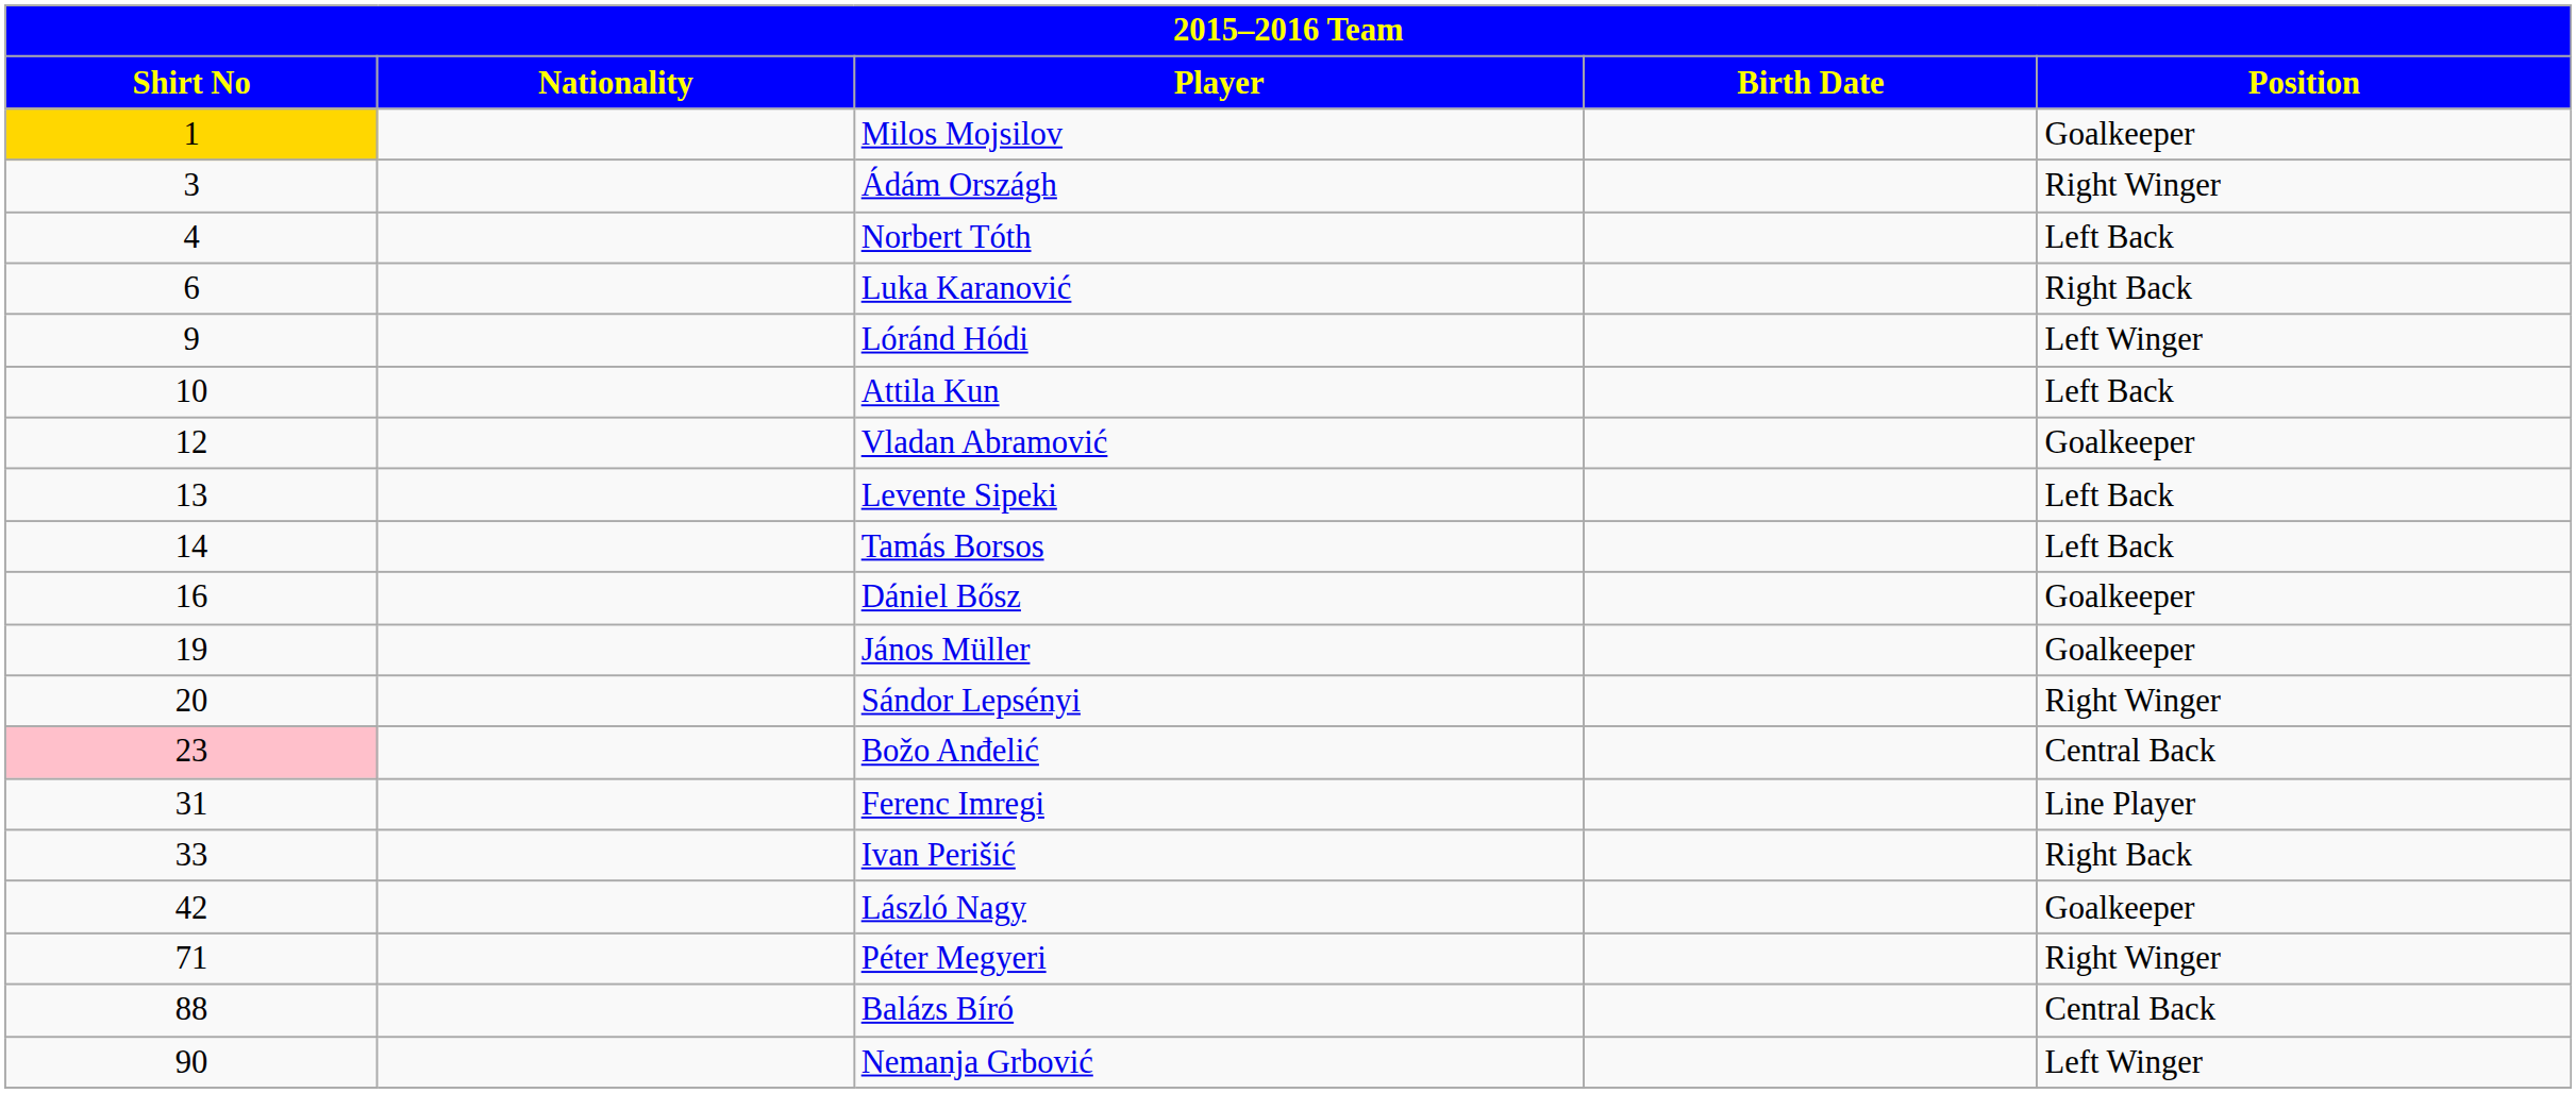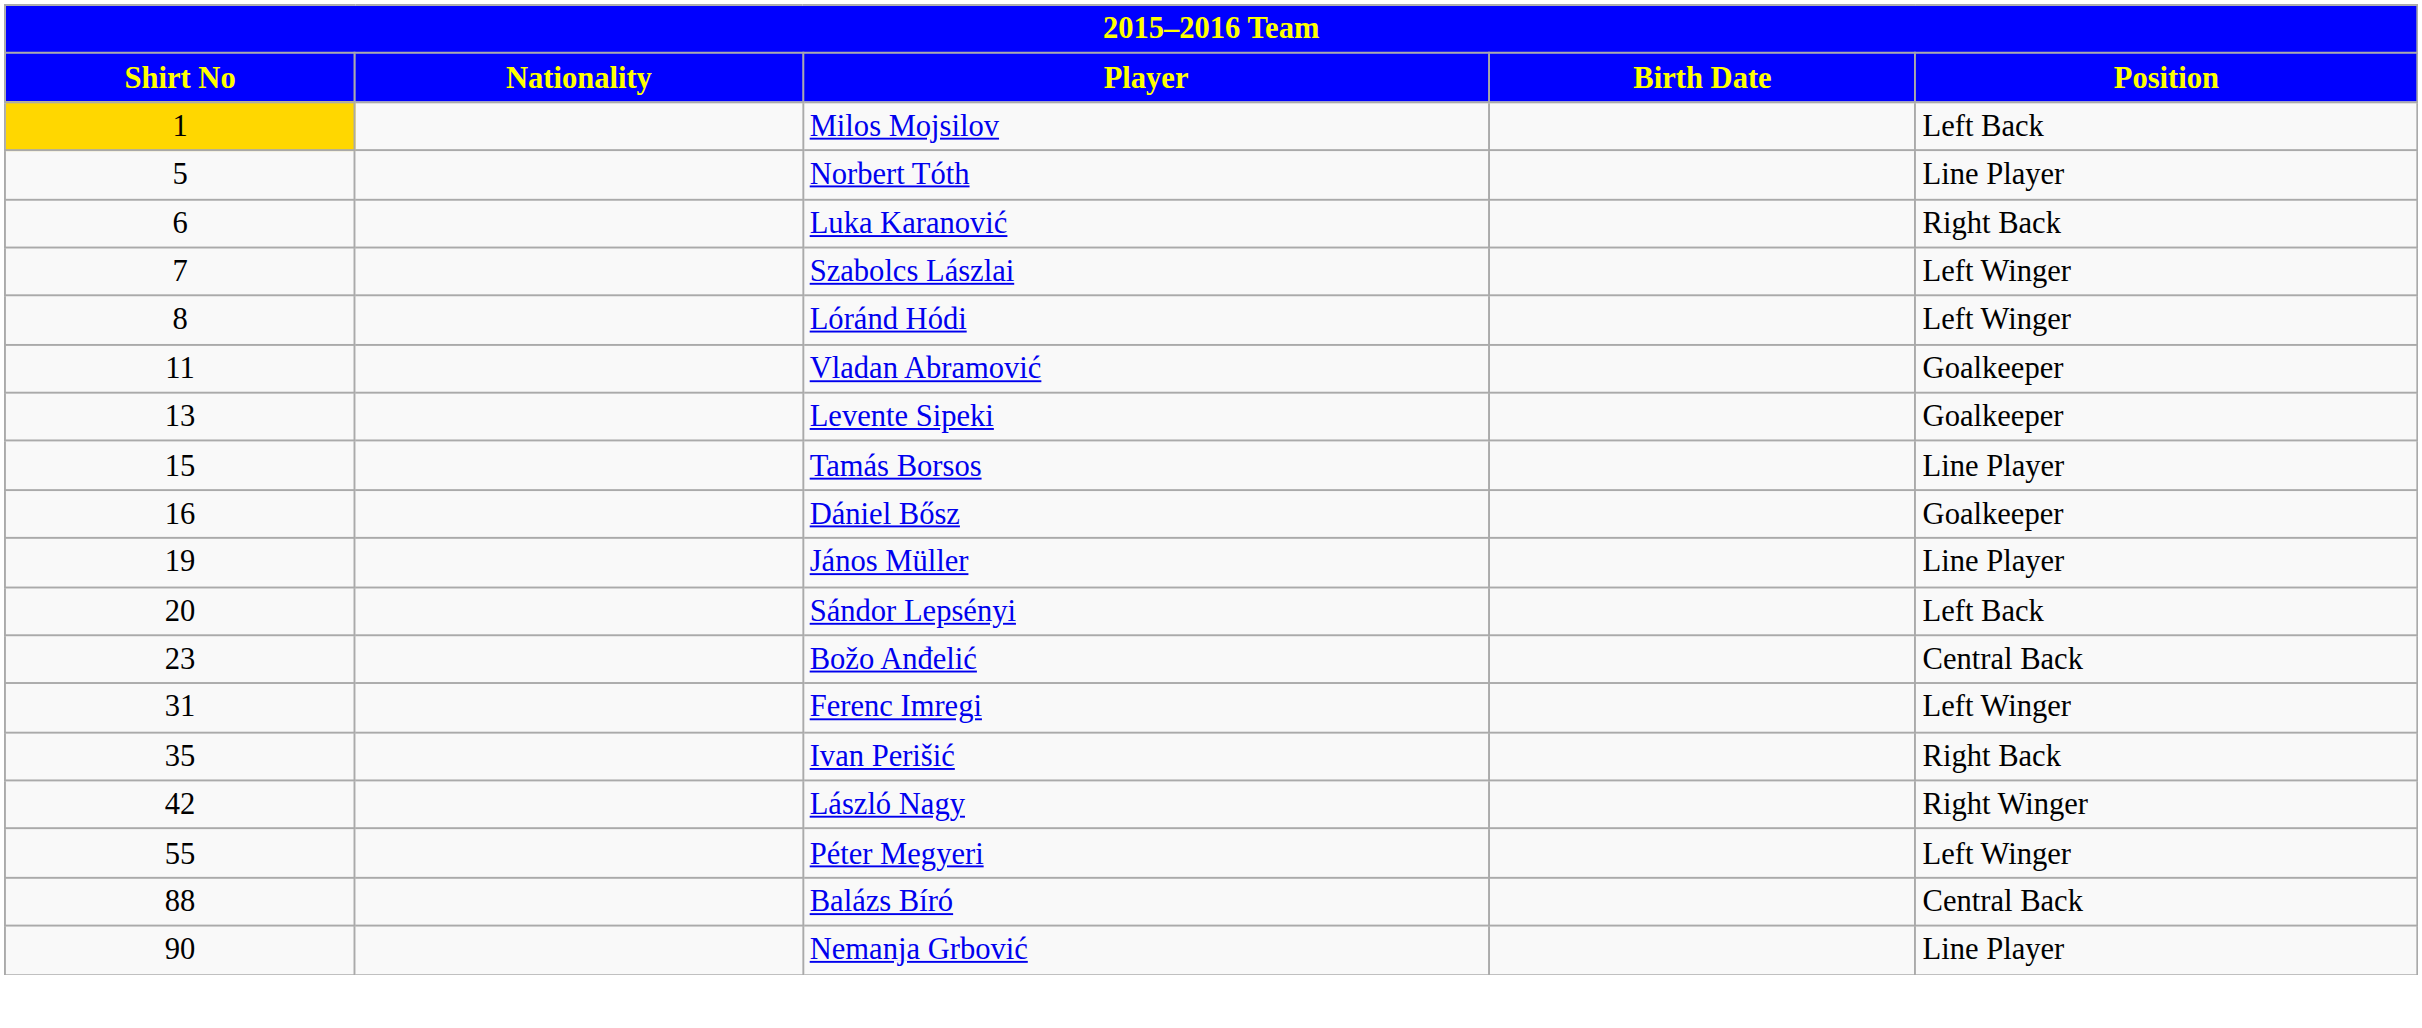 <table class="wikitable collapsible collapsed" style="width:100%">
 <tr>
 <th colspan=5 style="background-color:blue;color:yellow;text-align:center;"> <strong>2015–2016 Team</strong></th>
 </tr>
 <tr>
 <th style="color:yellow; background:blue">Shirt No</th>
 <th style="color:yellow; background:blue">Nationality</th>
 <th style="color:yellow; background:blue">Player</th>
 <th style="color:yellow; background:blue">Birth Date</th>
 <th style="color:yellow; background:blue">Position</th>
 </tr>
 <tr>
 <td align=center style="background: gold;">1</td>
 <td></td>
 <td><a href='#'>Milos Mojsilov</a></td>
 <td></td>
-<td>Goalkeeper</td>
+<td>Left Back</td>
 </tr>
 <tr>
-<td align=center>3</td>
-<td></td>
-<td><a href='#'>Ádám Országh</a></td>
-<td></td>
-<td>Right Winger</td>
-</tr>
-<tr>
-<td align=center>4</td>
+<td align=center>5</td>
 <td></td>
 <td><a href='#'>Norbert Tóth</a></td>
 <td></td>
-<td>Left Back</td>
+<td>Line Player</td>
 </tr>
 <tr>
 <td align=center>6</td>
 <td></td>
 <td><a href='#'>Luka Karanović</a></td>
 <td></td>
 <td>Right Back</td>
 </tr>
 <tr>
-<td align=center>9</td>
+<td align=center>7</td>
+<td></td>
+<td><a href='#'>Szabolcs Lászlai</a></td>
+<td></td>
+<td>Left Winger</td>
+</tr>
+<tr>
+<td align=center>8</td>
 <td></td>
 <td><a href='#'>Lóránd Hódi</a></td>
 <td></td>
 <td>Left Winger</td>
 </tr>
 <tr>
-<td align=center>10</td>
-<td></td>
-<td><a href='#'>Attila Kun</a></td>
-<td></td>
-<td>Left Back</td>
-</tr>
-<tr>
-<td align=center>12</td>
+<td align=center>11</td>
 <td></td>
 <td><a href='#'>Vladan Abramović</a></td>
 <td></td>
 <td>Goalkeeper</td>
 </tr>
 <tr>
 <td align=center>13</td>
 <td></td>
 <td><a href='#'>Levente Sipeki</a></td>
 <td></td>
-<td>Left Back</td>
+<td>Goalkeeper</td>
 </tr>
 <tr>
-<td align=center>14</td>
+<td align=center>15</td>
 <td></td>
 <td><a href='#'>Tamás Borsos</a></td>
 <td></td>
-<td>Left Back</td>
+<td>Line Player</td>
 </tr>
 <tr>
 <td align=center>16</td>
 <td></td>
 <td><a href='#'>Dániel Bősz</a></td>
 <td></td>
 <td>Goalkeeper</td>
 </tr>
 <tr>
 <td align=center>19</td>
 <td></td>
 <td><a href='#'>János Müller</a></td>
 <td></td>
-<td>Goalkeeper</td>
+<td>Line Player</td>
 </tr>
 <tr>
 <td align=center>20</td>
 <td></td>
 <td><a href='#'>Sándor Lepsényi</a></td>
 <td></td>
-<td>Right Winger</td>
+<td>Left Back</td>
 </tr>
 <tr>
-<td align=center style="background: pink;">23</td>
+<td align=center>23</td>
 <td></td>
 <td><a href='#'>Božo Anđelić</a></td>
 <td></td>
 <td>Central Back</td>
 </tr>
 <tr>
 <td align=center>31</td>
 <td></td>
 <td><a href='#'>Ferenc Imregi</a></td>
 <td></td>
-<td>Line Player</td>
+<td>Left Winger</td>
 </tr>
 <tr>
-<td align=center>33</td>
+<td align=center>35</td>
 <td></td>
 <td><a href='#'>Ivan Perišić</a></td>
 <td></td>
 <td>Right Back</td>
 </tr>
 <tr>
 <td align=center>42</td>
 <td></td>
 <td><a href='#'>László Nagy</a></td>
 <td></td>
-<td>Goalkeeper</td>
+<td>Right Winger</td>
 </tr>
 <tr>
-<td align=center>71</td>
+<td align=center>55</td>
 <td></td>
 <td><a href='#'>Péter Megyeri</a></td>
 <td></td>
-<td>Right Winger</td>
+<td>Left Winger</td>
 </tr>
 <tr>
 <td align=center>88</td>
 <td></td>
 <td><a href='#'>Balázs Bíró</a></td>
 <td></td>
 <td>Central Back</td>
 </tr>
 <tr>
 <td align=center>90</td>
 <td></td>
 <td><a href='#'>Nemanja Grbović</a></td>
 <td></td>
-<td>Left Winger</td>
+<td>Line Player</td>
 </tr>
 </table>
